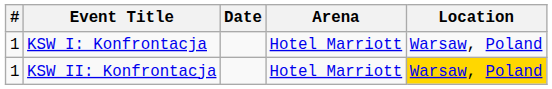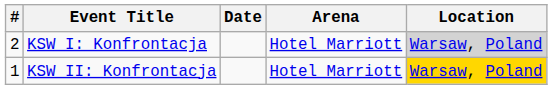 <table class="sortable wikitable succession-box" style="margin:1.0em auto; font-size:90%;">
 <tr>
 <th scope="col">#</th>
 <th scope="col">Event Title</th>
 <th scope="col">Date</th>
 <th scope="col">Arena</th>
 <th scope="col">Location</th>
 </tr>
 <tr>
-<td align=center>1</td>
+<td align=center>2</td>
 <td><a href='#'>KSW I: Konfrontacja</a></td>
 <td></td>
 <td><a href='#'>Hotel Marriott</a></td>
-<td> <a href='#'>Warsaw</a>, <a href='#'>Poland</a></td>
+<td style="background: lightgrey;"> <a href='#'>Warsaw</a>, <a href='#'>Poland</a></td>
 </tr>
 <tr>
 <td align=center>1</td>
 <td><a href='#'>KSW II: Konfrontacja</a></td>
 <td></td>
 <td><a href='#'>Hotel Marriott</a></td>
 <td style="background: gold;"> <a href='#'>Warsaw</a>, <a href='#'>Poland</a></td>
 </tr>
 </table>
